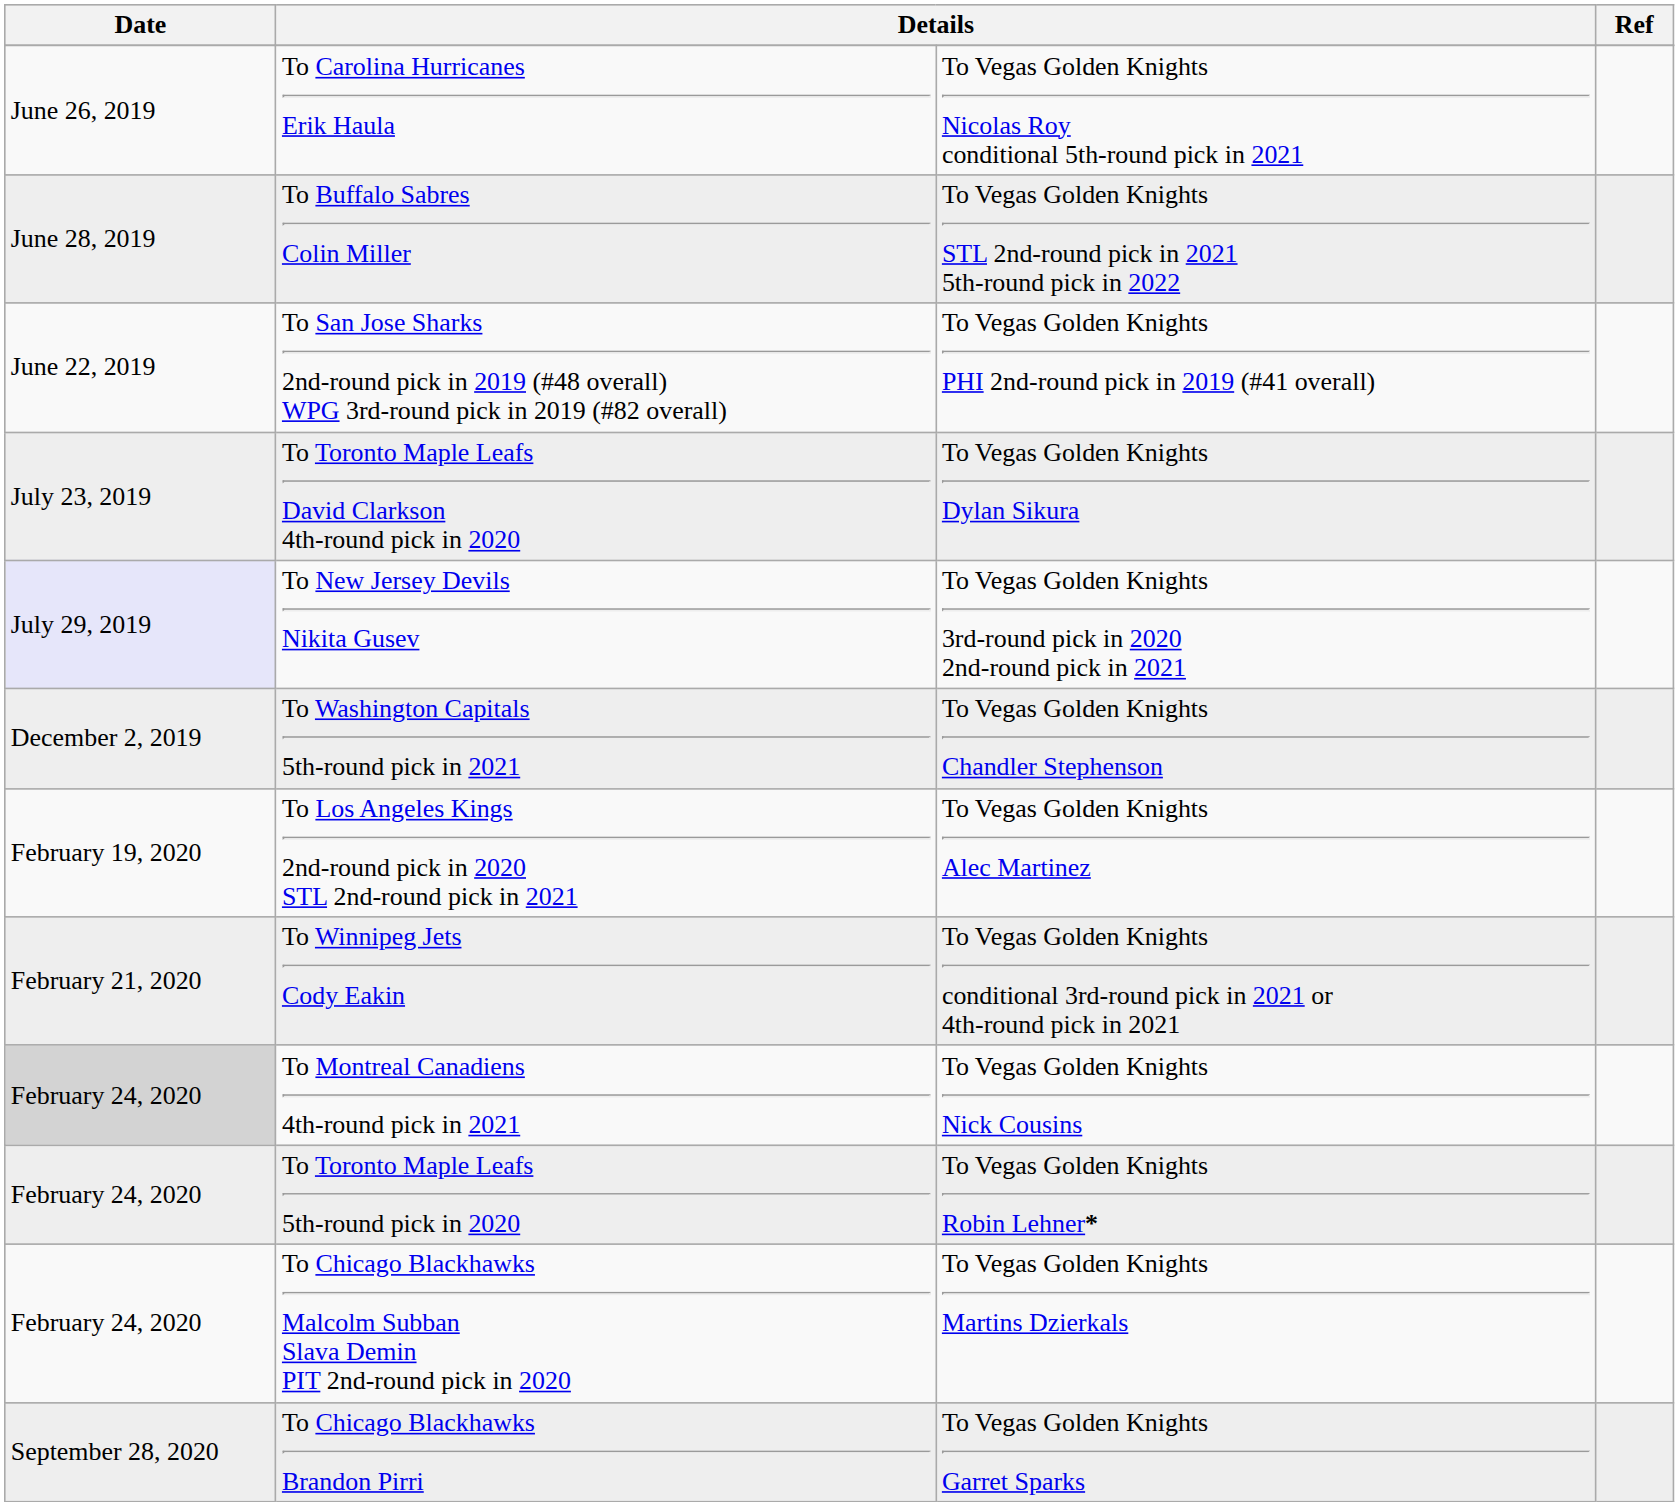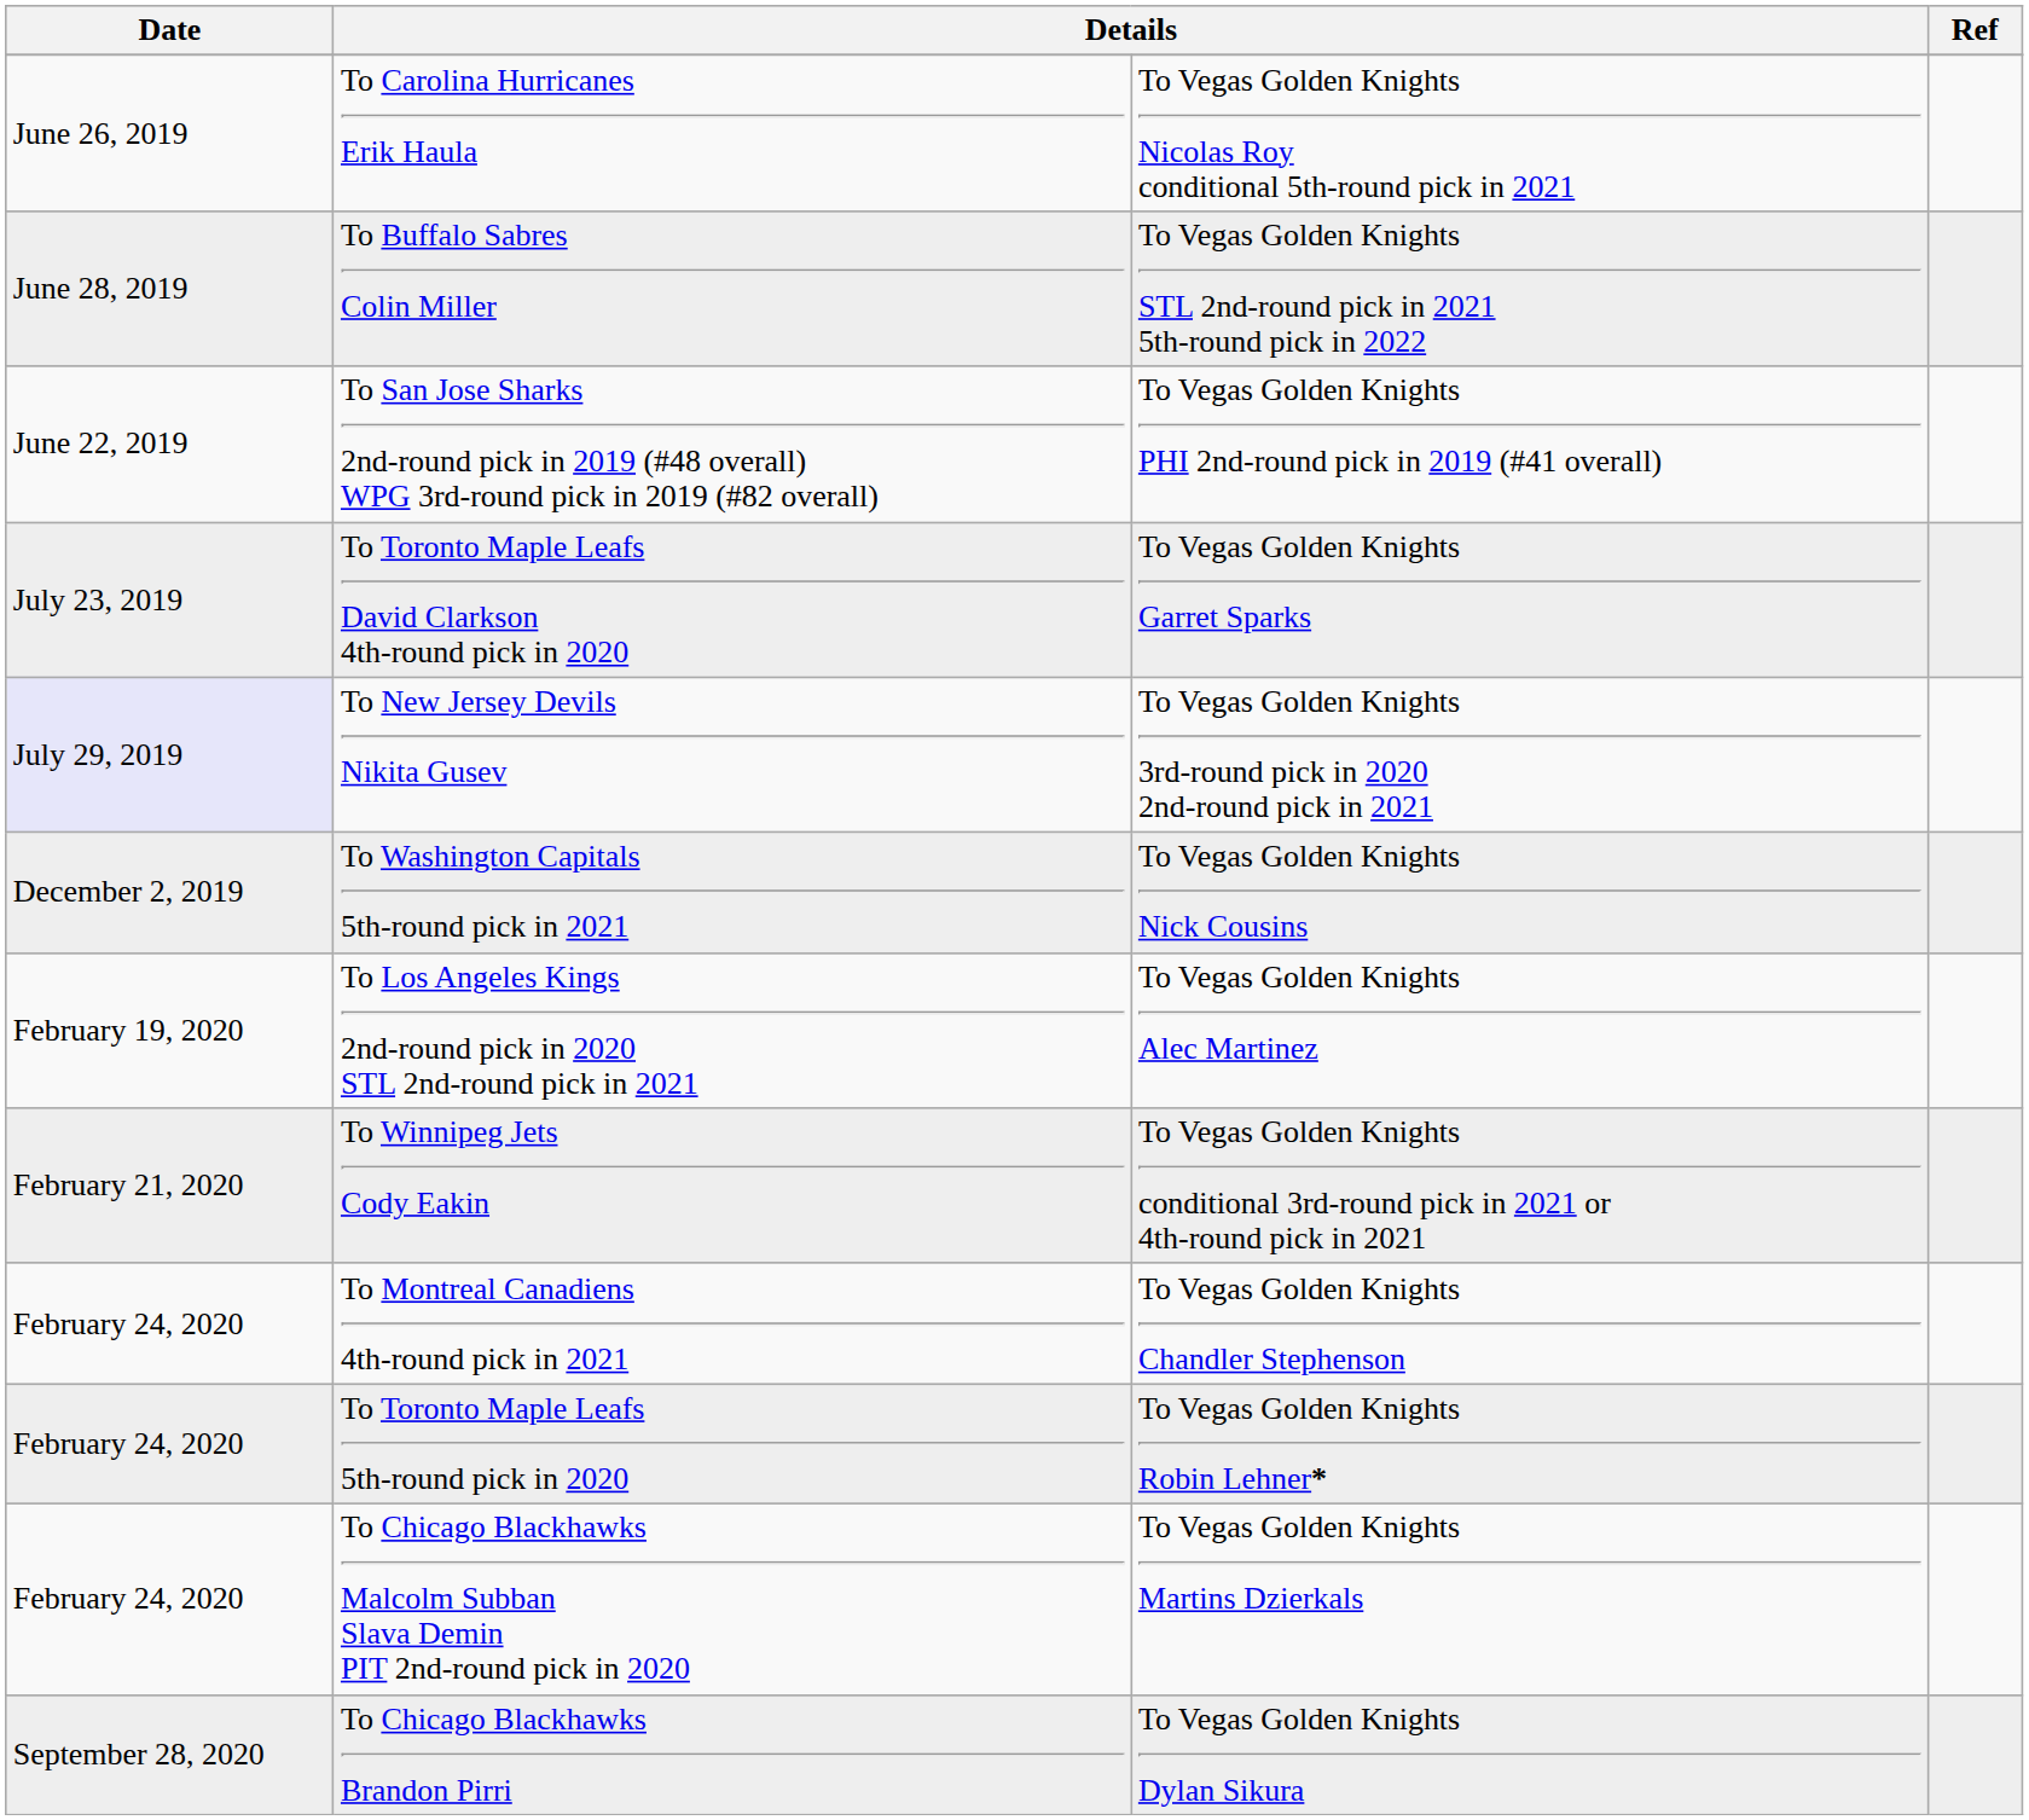 <table class="wikitable">
 <tr>
 <th style="width: 10em;">Date</th>
 <th colspan=2>Details</th>
 <th style="width: 2.5em;">Ref</th>
 </tr>
 <tr>
 </tr>
 <tr>
 <td>June 26, 2019</td>
 <td style="width: 25em;" valign="top">To <a href='#'>Carolina Hurricanes</a><hr><a href='#'>Erik Haula</a></td>
 <td style="width: 25em;" valign="top">To Vegas Golden Knights<hr><a href='#'>Nicolas Roy</a><br><span>conditional</span> 5th-round pick in <a href='#'>2021</a></td>
 <td></td>
 </tr>
 <tr bgcolor="eeeeee">
 <td>June 28, 2019</td>
 <td valign="top">To <a href='#'>Buffalo Sabres</a><hr><a href='#'>Colin Miller</a></td>
 <td valign="top">To Vegas Golden Knights<hr><a href='#'>STL</a> 2nd-round pick in <a href='#'>2021</a><br>5th-round pick in <a href='#'>2022</a></td>
 <td></td>
 </tr>
 <tr>
 <td>June 22, 2019</td>
 <td valign="top">To <a href='#'>San Jose Sharks</a><hr>2nd-round pick in <a href='#'>2019</a> (#48 overall)<br><a href='#'>WPG</a> 3rd-round pick in 2019 (#82 overall)</td>
 <td valign="top">To Vegas Golden Knights<hr><a href='#'>PHI</a> 2nd-round pick in <a href='#'>2019</a> (#41 overall)</td>
 <td></td>
 </tr>
 <tr bgcolor="eeeeee">
 <td>July 23, 2019</td>
 <td valign="top">To <a href='#'>Toronto Maple Leafs</a><hr><a href='#'>David Clarkson</a><br>4th-round pick in <a href='#'>2020</a></td>
-<td valign="top">To Vegas Golden Knights<hr><a href='#'>Dylan Sikura</a></td>
+<td valign="top">To Vegas Golden Knights<hr><a href='#'>Garret Sparks</a></td>
 <td></td>
 </tr>
 <tr>
 <td style="background: lavender;">July 29, 2019</td>
 <td valign="top">To <a href='#'>New Jersey Devils</a><hr><a href='#'>Nikita Gusev</a></td>
 <td valign="top">To Vegas Golden Knights<hr>3rd-round pick in <a href='#'>2020</a><br>2nd-round pick in <a href='#'>2021</a></td>
 <td></td>
 </tr>
 <tr bgcolor="eeeeee">
 <td>December 2, 2019</td>
 <td valign="top">To <a href='#'>Washington Capitals</a><hr>5th-round pick in <a href='#'>2021</a></td>
-<td valign="top">To Vegas Golden Knights<hr><a href='#'>Chandler Stephenson</a></td>
+<td valign="top">To Vegas Golden Knights<hr><a href='#'>Nick Cousins</a></td>
 <td></td>
 </tr>
 <tr>
 <td>February 19, 2020</td>
 <td valign="top">To <a href='#'>Los Angeles Kings</a><hr>2nd-round pick in <a href='#'>2020</a><br><a href='#'>STL</a> 2nd-round pick in <a href='#'>2021</a></td>
 <td valign="top">To Vegas Golden Knights<hr><a href='#'>Alec Martinez</a></td>
 <td></td>
 </tr>
 <tr bgcolor="eeeeee">
 <td>February 21, 2020</td>
 <td valign="top">To <a href='#'>Winnipeg Jets</a><hr><a href='#'>Cody Eakin</a></td>
 <td valign="top">To Vegas Golden Knights<hr><span>conditional</span> 3rd-round pick in <a href='#'>2021</a> or <br>     4th-round pick in 2021</td>
 <td></td>
 </tr>
 <tr>
-<td style="background: lightgrey;">February 24, 2020</td>
+<td>February 24, 2020</td>
 <td valign="top">To <a href='#'>Montreal Canadiens</a><hr>4th-round pick in <a href='#'>2021</a></td>
-<td valign="top">To Vegas Golden Knights<hr><a href='#'>Nick Cousins</a></td>
+<td valign="top">To Vegas Golden Knights<hr><a href='#'>Chandler Stephenson</a></td>
 <td></td>
 </tr>
 <tr bgcolor="eeeeee">
 <td>February 24, 2020</td>
 <td valign="top">To <a href='#'>Toronto Maple Leafs</a><hr>5th-round pick in <a href='#'>2020</a></td>
 <td valign="top">To Vegas Golden Knights<hr><a href='#'>Robin Lehner</a><span><strong>*</strong></span></td>
 <td></td>
 </tr>
 <tr>
 <td>February 24, 2020</td>
 <td valign="top">To <a href='#'>Chicago Blackhawks</a><hr><a href='#'>Malcolm Subban</a><br><a href='#'>Slava Demin</a><br><a href='#'>PIT</a> 2nd-round pick in <a href='#'>2020</a></td>
 <td valign="top">To Vegas Golden Knights<hr><a href='#'>Martins Dzierkals</a></td>
 <td></td>
 </tr>
 <tr bgcolor="eeeeee">
 <td>September 28, 2020</td>
 <td valign="top">To <a href='#'>Chicago Blackhawks</a><hr><a href='#'>Brandon Pirri</a></td>
-<td valign="top">To Vegas Golden Knights<hr><a href='#'>Garret Sparks</a></td>
+<td valign="top">To Vegas Golden Knights<hr><a href='#'>Dylan Sikura</a></td>
 <td></td>
 </tr>
 </table>
